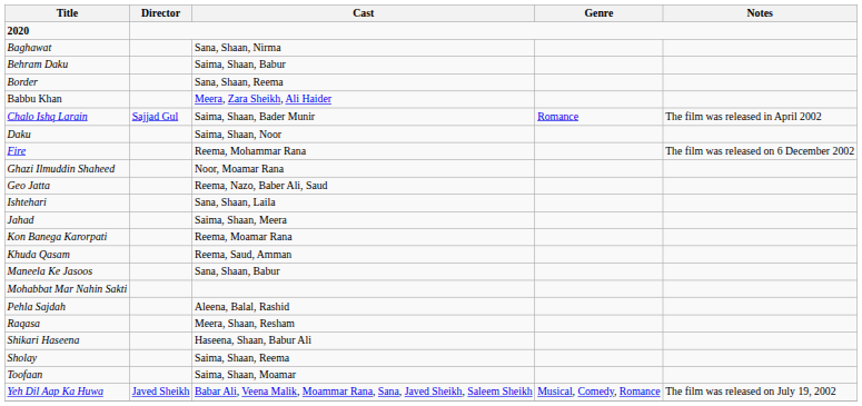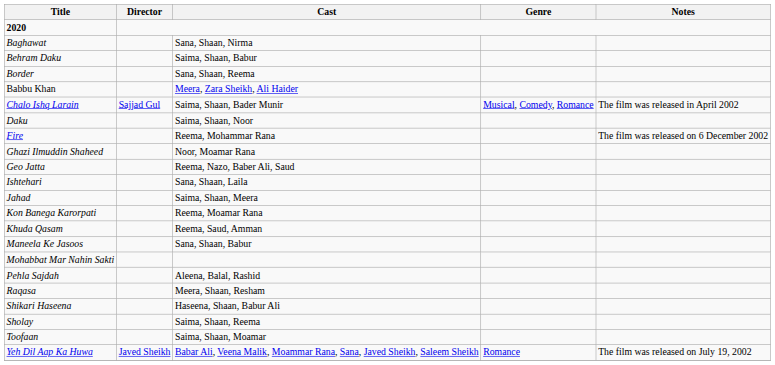 <table class="wikitable">
 <tr>
 <th>Title</th>
 <th>Director</th>
 <th>Cast</th>
 <th>Genre</th>
 <th>Notes</th>
 </tr>
 <tr>
 <td><strong>2020</strong></td>
 </tr>
 <tr>
 <td><em>Baghawat</em></td>
 <td></td>
 <td>Sana, Shaan, Nirma</td>
 <td></td>
 <td></td>
 </tr>
 <tr>
 <td><em>Behram Daku</em></td>
 <td></td>
 <td>Saima, Shaan, Babur</td>
 <td></td>
 <td></td>
 </tr>
 <tr>
 <td><em>Border</em></td>
 <td></td>
 <td>Sana, Shaan, Reema</td>
 <td></td>
 <td></td>
 </tr>
 <tr>
 <td>Babbu Khan</td>
 <td></td>
 <td><a href='#'>Meera</a>, <a href='#'>Zara Sheikh</a>, <a href='#'>Ali Haider</a></td>
 <td></td>
 <td></td>
 </tr>
 <tr>
 <td><em><a href='#'>Chalo Ishq Larain</a></em></td>
 <td><a href='#'>Sajjad Gul</a></td>
 <td>Saima, Shaan, Bader Munir</td>
-<td><a href='#'>Romance</a></td>
+<td><a href='#'>Musical</a>, <a href='#'>Comedy</a>, <a href='#'>Romance</a></td>
 <td>The film was released in April 2002</td>
 </tr>
 <tr>
 <td><em>Daku</em></td>
 <td></td>
 <td>Saima, Shaan, Noor</td>
 <td></td>
 <td></td>
 </tr>
 <tr>
 <td><em><a href='#'>Fire</a></em></td>
 <td></td>
 <td>Reema, Mohammar Rana</td>
 <td></td>
 <td>The film was released on 6 December 2002</td>
 </tr>
 <tr>
 <td><em>Ghazi Ilmuddin Shaheed</em></td>
 <td></td>
 <td>Noor, Moamar Rana</td>
 <td></td>
 <td></td>
 </tr>
 <tr>
 <td><em>Geo Jatta</em></td>
 <td></td>
 <td>Reema, Nazo, Baber Ali, Saud</td>
 <td></td>
 <td></td>
 </tr>
 <tr>
 <td><em>Ishtehari</em></td>
 <td></td>
 <td>Sana, Shaan, Laila</td>
 <td></td>
 <td></td>
 </tr>
 <tr>
 <td><em>Jahad</em></td>
 <td></td>
 <td>Saima, Shaan, Meera</td>
 <td></td>
 <td></td>
 </tr>
 <tr>
 <td><em>Kon Banega Karorpati</em></td>
 <td></td>
 <td>Reema, Moamar Rana</td>
 <td></td>
 <td></td>
 </tr>
 <tr>
 <td><em>Khuda Qasam</em></td>
 <td></td>
 <td>Reema, Saud, Amman</td>
 <td></td>
 <td></td>
 </tr>
 <tr>
 <td><em>Maneela Ke Jasoos</em></td>
 <td></td>
 <td>Sana, Shaan, Babur</td>
 <td></td>
 <td></td>
 </tr>
 <tr>
 <td><em>Mohabbat Mar Nahin Sakti</em></td>
 <td></td>
 <td></td>
 <td></td>
 <td></td>
 </tr>
 <tr>
 <td><em>Pehla Sajdah</em></td>
 <td></td>
 <td>Aleena, Balal, Rashid</td>
 <td></td>
 <td></td>
 </tr>
 <tr>
 <td><em>Raqasa</em></td>
 <td></td>
 <td>Meera, Shaan, Resham</td>
 <td></td>
 <td></td>
 </tr>
 <tr>
 <td><em>Shikari Haseena</em></td>
 <td></td>
 <td>Haseena, Shaan, Babur Ali</td>
 <td></td>
 <td></td>
 </tr>
 <tr>
 <td><em>Sholay</em></td>
 <td></td>
 <td>Saima, Shaan, Reema</td>
 <td></td>
 <td></td>
 </tr>
 <tr>
 <td><em>Toofaan</em></td>
 <td></td>
 <td>Saima, Shaan, Moamar</td>
 <td></td>
 <td></td>
 </tr>
 <tr>
 <td><em><a href='#'>Yeh Dil Aap Ka Huwa</a></em></td>
 <td><a href='#'>Javed Sheikh</a></td>
 <td><a href='#'>Babar Ali</a>, <a href='#'>Veena Malik</a>, <a href='#'>Moammar Rana</a>, <a href='#'>Sana</a>, <a href='#'>Javed Sheikh</a>, <a href='#'>Saleem Sheikh</a></td>
-<td><a href='#'>Musical</a>, <a href='#'>Comedy</a>, <a href='#'>Romance</a></td>
+<td><a href='#'>Romance</a></td>
 <td>The film was released on July 19, 2002</td>
 </tr>
 <tr>
 </tr>
 </table>
